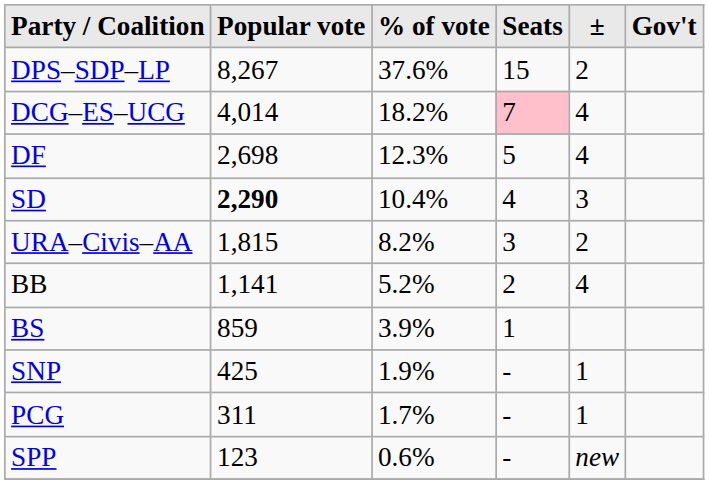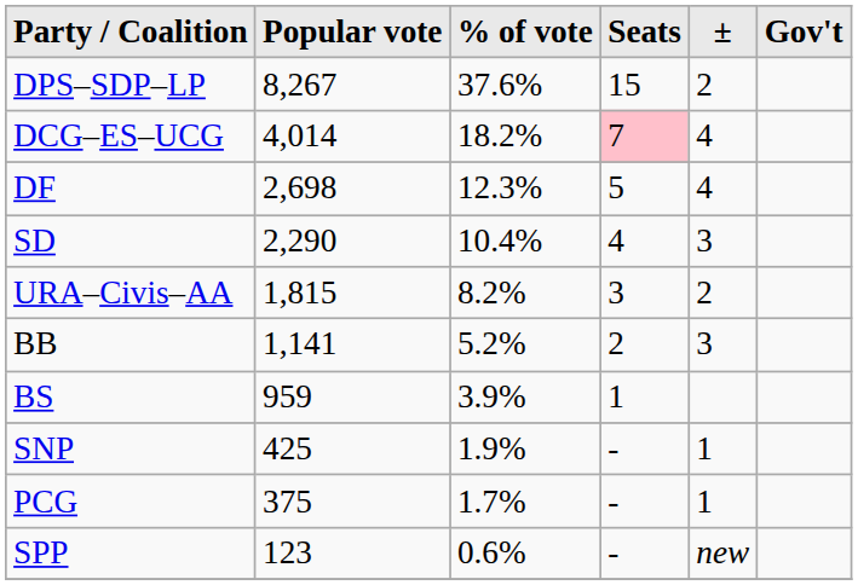 <table class="wikitable">
 <tr>
 <th style="background-color:#E9E9E9">Party / Coalition</th>
 <th style="background-color:#E9E9E9">Popular vote</th>
 <th style="background-color:#E9E9E9">% of vote</th>
 <th style="background-color:#E9E9E9">Seats</th>
 <th style="background-color:#E9E9E9">±</th>
 <th style="background-color:#E9E9E9">Gov't</th>
 </tr>
 <tr>
 <td align="left"><a href='#'>DPS</a>–<a href='#'>SDP</a>–<a href='#'>LP</a></td>
 <td>8,267</td>
 <td>37.6%</td>
 <td>15</td>
 <td>2</td>
 <td></td>
 </tr>
 <tr>
 <td align="left"><a href='#'>DCG</a>–<a href='#'>ES</a>–<a href='#'>UCG</a></td>
 <td>4,014</td>
 <td>18.2%</td>
 <td style="background: pink;">7</td>
 <td>4</td>
 <td></td>
 </tr>
 <tr>
 <td align="left"><a href='#'>DF</a></td>
 <td>2,698</td>
 <td>12.3%</td>
 <td>5</td>
 <td>4</td>
 <td></td>
 </tr>
 <tr>
 <td align="left"><a href='#'>SD</a></td>
-<td><strong>2,290</strong></td>
+<td>2,290</td>
 <td>10.4%</td>
 <td>4</td>
 <td>3</td>
 <td></td>
 </tr>
 <tr>
 <td align="left"><a href='#'>URA</a>–<a href='#'>Civis</a>–<a href='#'>AA</a></td>
 <td>1,815</td>
 <td>8.2%</td>
 <td>3</td>
 <td>2</td>
 <td></td>
 </tr>
 <tr>
 <td align="left">BB</td>
 <td>1,141</td>
 <td>5.2%</td>
 <td>2</td>
-<td>4</td>
+<td>3</td>
 <td></td>
 </tr>
 <tr>
 <td align="left"><a href='#'>BS</a></td>
-<td>859</td>
+<td>959</td>
 <td>3.9%</td>
 <td>1</td>
 <td></td>
 <td></td>
 </tr>
 <tr>
 <td align="left"><a href='#'>SNP</a></td>
 <td>425</td>
 <td>1.9%</td>
 <td>-</td>
 <td>1</td>
 <td></td>
 </tr>
 <tr>
 <td align="left"><a href='#'>PCG</a></td>
-<td>311</td>
+<td>375</td>
 <td>1.7%</td>
 <td>-</td>
 <td>1</td>
 <td></td>
 </tr>
 <tr>
 <td align="left"><a href='#'>SPP</a></td>
 <td>123</td>
 <td>0.6%</td>
 <td>-</td>
 <td><em>new</em></td>
 <td></td>
 </tr>
 <tr>
 </tr>
 </table>
